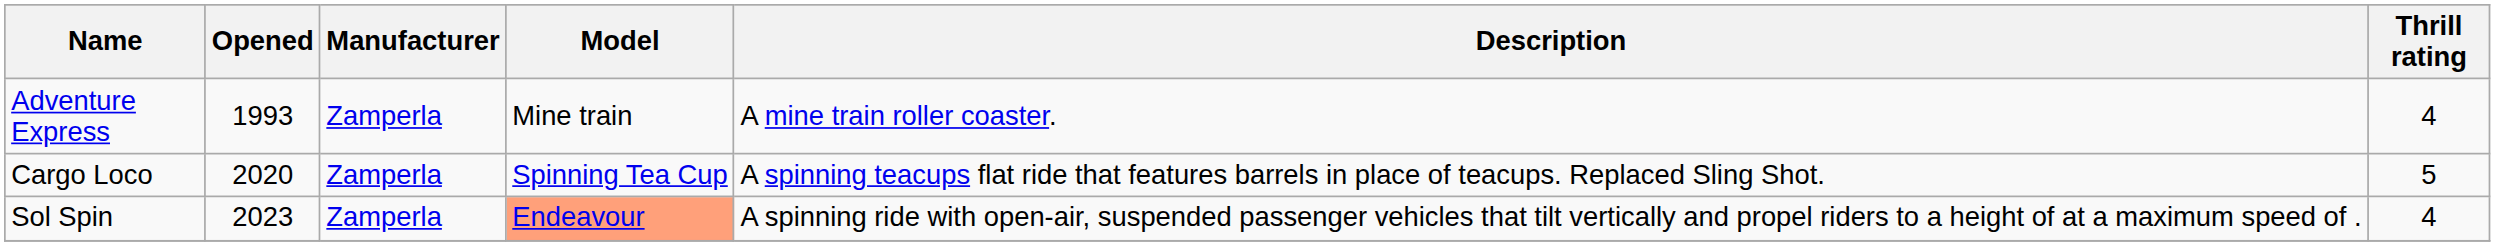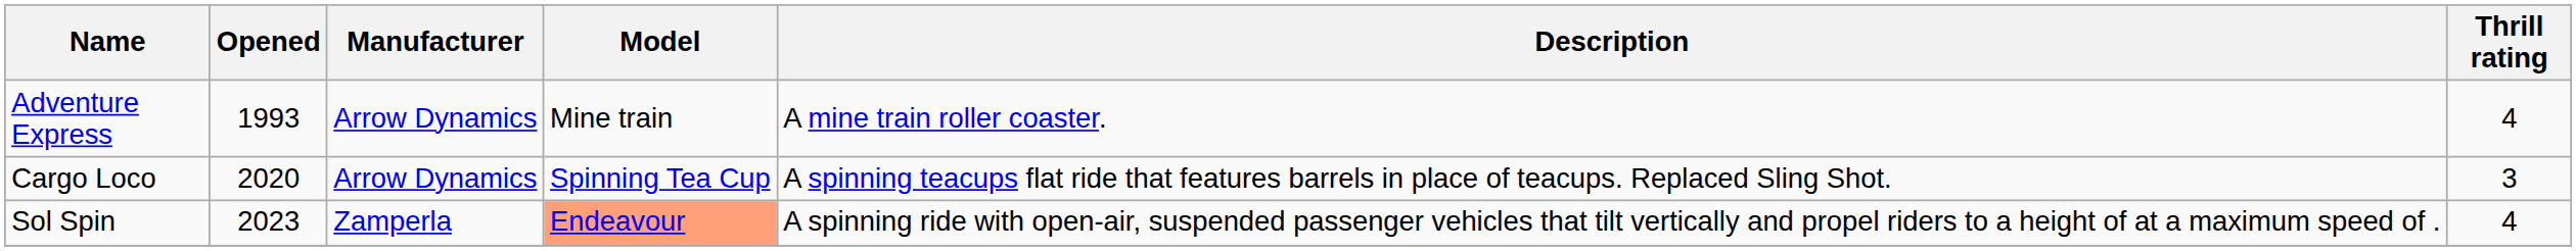 <table class="wikitable sortable">
 <tr>
 <th width="110px">Name</th>
 <th>Opened</th>
 <th>Manufacturer</th>
 <th>Model</th>
 <th>Description</th>
 <th style="max-width:4em">Thrill rating</th>
 </tr>
 <tr>
 <td><a href='#'>Adventure Express</a></td>
 <td align="center">1993</td>
-<td><a href='#'>Zamperla</a></td>
+<td><a href='#'>Arrow Dynamics</a></td>
 <td>Mine train</td>
 <td>A <a href='#'>mine train roller coaster</a>.</td>
 <td align="center">4</td>
 </tr>
 <tr>
 <td>Cargo Loco</td>
 <td align="center">2020</td>
-<td><a href='#'>Zamperla</a></td>
+<td><a href='#'>Arrow Dynamics</a></td>
 <td><a href='#'>Spinning Tea Cup</a></td>
 <td>A <a href='#'>spinning teacups</a> flat ride that features barrels in place of teacups. Replaced Sling Shot.</td>
-<td align="center">5</td>
+<td align="center">3</td>
 </tr>
 <tr>
 <td>Sol Spin</td>
 <td align="center">2023</td>
 <td><a href='#'>Zamperla</a></td>
 <td style="background: lightsalmon;"><a href='#'>Endeavour</a></td>
 <td>A spinning ride with open-air, suspended passenger vehicles that tilt vertically and propel riders to a height of  at a maximum speed of .</td>
 <td align="center">4</td>
 </tr>
 <tr>
 </tr>
 </table>
